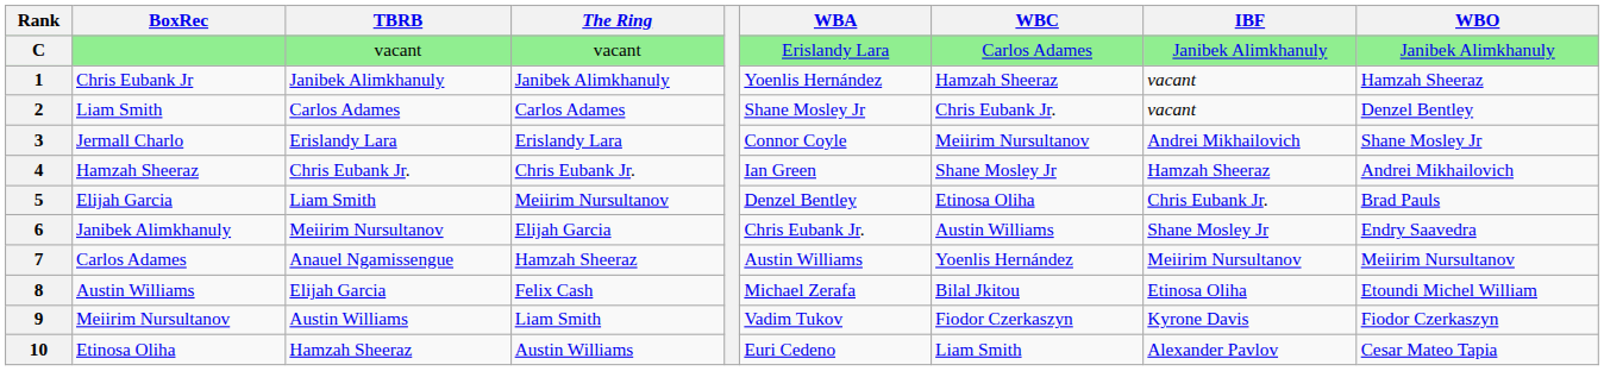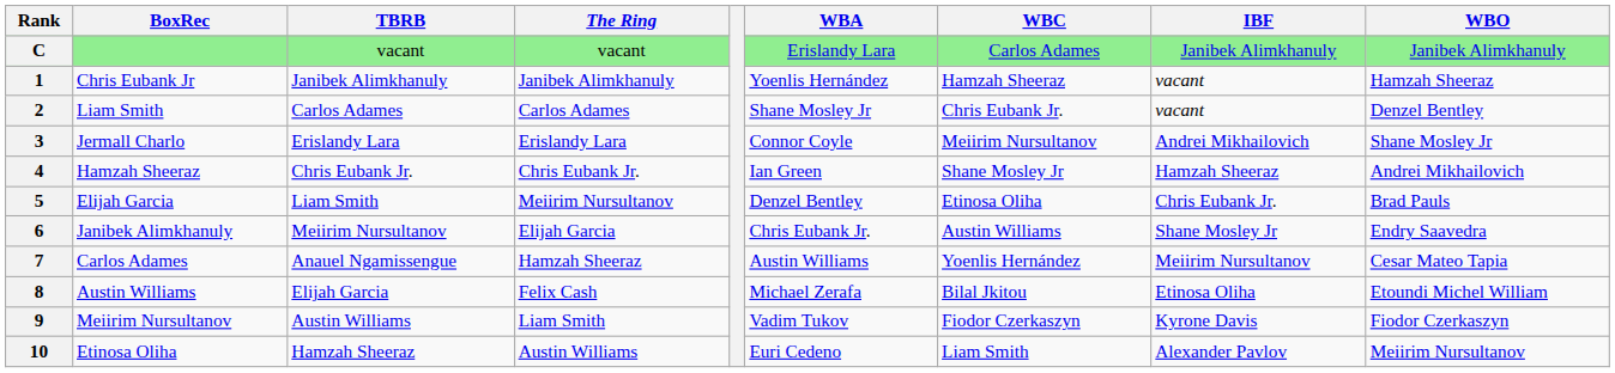 <table class="wikitable" style="text-align:left; font-size:90%; width:100%;">
 <tr>
 <th>Rank</th>
 <th><a href='#'>BoxRec</a></th>
 <th><a href='#'>TBRB</a></th>
 <th><em><a href='#'>The Ring</a></em></th>
 <th rowspan="12" style="width:1%;"></th>
 <th><a href='#'>WBA</a></th>
 <th><a href='#'>WBC</a></th>
 <th><a href='#'>IBF</a></th>
 <th><a href='#'>WBO</a></th>
 </tr>
 <tr style="background:lightgreen;">
 <th scope="row">C</th>
 <td></td>
 <td style="text-align:center;">vacant</td>
 <td style="text-align:center;">vacant</td>
 <td style="text-align:center;"><a href='#'>Erislandy Lara</a></td>
 <td style="text-align:center;"><a href='#'>Carlos Adames</a></td>
 <td style="text-align:center;"><a href='#'>Janibek Alimkhanuly</a></td>
 <td style="text-align:center;"><a href='#'>Janibek Alimkhanuly</a></td>
 </tr>
 <tr>
 <th scope="row">1</th>
 <td><a href='#'>Chris Eubank Jr</a></td>
 <td><a href='#'>Janibek Alimkhanuly</a></td>
 <td><a href='#'>Janibek Alimkhanuly</a></td>
 <td><a href='#'>Yoenlis Hernández</a></td>
 <td><a href='#'>Hamzah Sheeraz</a></td>
 <td><em>vacant</em></td>
 <td><a href='#'>Hamzah Sheeraz</a></td>
 </tr>
 <tr>
 <th scope="row">2</th>
 <td><a href='#'>Liam Smith</a></td>
 <td><a href='#'>Carlos Adames</a></td>
 <td><a href='#'>Carlos Adames</a></td>
 <td><a href='#'>Shane Mosley Jr</a></td>
 <td><a href='#'>Chris Eubank Jr</a>.</td>
 <td><em>vacant</em></td>
 <td><a href='#'>Denzel Bentley</a></td>
 </tr>
 <tr>
 <th scope="row">3</th>
 <td><a href='#'>Jermall Charlo</a></td>
 <td><a href='#'>Erislandy Lara</a></td>
 <td><a href='#'>Erislandy Lara</a></td>
 <td><a href='#'>Connor Coyle</a></td>
 <td><a href='#'>Meiirim Nursultanov</a></td>
 <td><a href='#'>Andrei Mikhailovich</a></td>
 <td><a href='#'>Shane Mosley Jr</a></td>
 </tr>
 <tr>
 <th scope="row">4</th>
 <td><a href='#'>Hamzah Sheeraz</a></td>
 <td><a href='#'>Chris Eubank Jr</a>.</td>
 <td><a href='#'>Chris Eubank Jr</a>.</td>
 <td><a href='#'>Ian Green</a></td>
 <td><a href='#'>Shane Mosley Jr</a></td>
 <td><a href='#'>Hamzah Sheeraz</a></td>
 <td><a href='#'>Andrei Mikhailovich</a></td>
 </tr>
 <tr>
 <th scope="row">5</th>
 <td><a href='#'>Elijah Garcia</a></td>
 <td><a href='#'>Liam Smith</a></td>
 <td><a href='#'>Meiirim Nursultanov</a></td>
 <td><a href='#'>Denzel Bentley</a></td>
 <td><a href='#'>Etinosa Oliha</a></td>
 <td><a href='#'>Chris Eubank Jr</a>.</td>
 <td><a href='#'>Brad Pauls</a></td>
 </tr>
 <tr>
 <th scope="row">6</th>
 <td><a href='#'>Janibek Alimkhanuly</a></td>
 <td><a href='#'>Meiirim Nursultanov</a></td>
 <td><a href='#'>Elijah Garcia</a></td>
 <td><a href='#'>Chris Eubank Jr</a>.</td>
 <td><a href='#'>Austin Williams</a></td>
 <td><a href='#'>Shane Mosley Jr</a></td>
 <td><a href='#'>Endry Saavedra</a></td>
 </tr>
 <tr>
 <th scope="row">7</th>
 <td><a href='#'>Carlos Adames</a></td>
 <td><a href='#'>Anauel Ngamissengue</a></td>
 <td><a href='#'>Hamzah Sheeraz</a></td>
 <td><a href='#'>Austin Williams</a></td>
 <td><a href='#'>Yoenlis Hernández</a></td>
 <td><a href='#'>Meiirim Nursultanov</a></td>
-<td><a href='#'>Meiirim Nursultanov</a></td>
+<td><a href='#'>Cesar Mateo Tapia</a></td>
 </tr>
 <tr>
 <th scope="row">8</th>
 <td><a href='#'>Austin Williams</a></td>
 <td><a href='#'>Elijah Garcia</a></td>
 <td><a href='#'>Felix Cash</a></td>
 <td><a href='#'>Michael Zerafa</a></td>
 <td><a href='#'>Bilal Jkitou</a></td>
 <td><a href='#'>Etinosa Oliha</a></td>
 <td><a href='#'>Etoundi Michel William</a></td>
 </tr>
 <tr>
 <th scope="row">9</th>
 <td><a href='#'>Meiirim Nursultanov</a></td>
 <td><a href='#'>Austin Williams</a></td>
 <td><a href='#'>Liam Smith</a></td>
 <td><a href='#'>Vadim Tukov</a></td>
 <td><a href='#'>Fiodor Czerkaszyn</a></td>
 <td><a href='#'>Kyrone Davis</a></td>
 <td><a href='#'>Fiodor Czerkaszyn</a></td>
 </tr>
 <tr>
 <th scope="row">10</th>
 <td><a href='#'>Etinosa Oliha</a></td>
 <td><a href='#'>Hamzah Sheeraz</a></td>
 <td><a href='#'>Austin Williams</a></td>
 <td><a href='#'>Euri Cedeno</a></td>
 <td><a href='#'>Liam Smith</a></td>
 <td><a href='#'>Alexander Pavlov</a></td>
-<td><a href='#'>Cesar Mateo Tapia</a></td>
+<td><a href='#'>Meiirim Nursultanov</a></td>
 </tr>
 </table>
